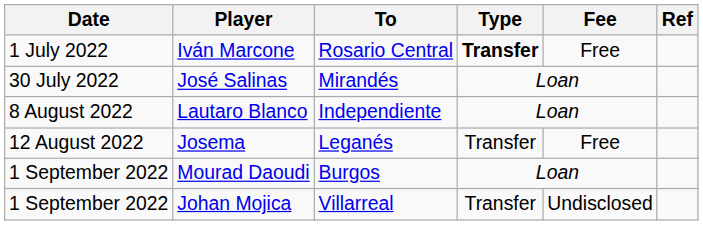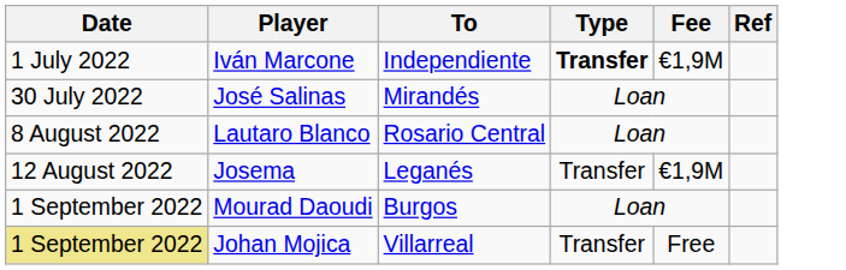 <table class="wikitable">
 <tr>
 <th>Date</th>
 <th>Player</th>
 <th>To</th>
 <th>Type</th>
 <th>Fee</th>
 <th>Ref</th>
 </tr>
 <tr>
 <td>1 July 2022</td>
 <td> <a href='#'>Iván Marcone</a></td>
-<td> <a href='#'>Rosario Central</a></td>
+<td> <a href='#'>Independiente</a></td>
 <td align=center><strong>Transfer</strong></td>
-<td align=center>Free</td>
+<td align=center>€1,9M</td>
 <td align=center></td>
 </tr>
 <tr>
 <td>30 July 2022</td>
 <td> <a href='#'>José Salinas</a></td>
 <td><a href='#'>Mirandés</a></td>
 <td colspan=2 align=center><em>Loan</em></td>
 <td align=center></td>
 </tr>
 <tr>
 <td>8 August 2022</td>
 <td> <a href='#'>Lautaro Blanco</a></td>
-<td> <a href='#'>Independiente</a></td>
+<td> <a href='#'>Rosario Central</a></td>
 <td colspan=2 align=center><em>Loan</em></td>
 <td align=center></td>
 </tr>
 <tr>
 <td>12 August 2022</td>
 <td> <a href='#'>Josema</a></td>
 <td><a href='#'>Leganés</a></td>
 <td align=center>Transfer</td>
-<td align=center>Free</td>
+<td align=center>€1,9M</td>
 <td align=center></td>
 </tr>
 <tr>
 <td>1 September 2022</td>
 <td> <a href='#'>Mourad Daoudi</a></td>
 <td><a href='#'>Burgos</a></td>
 <td colspan=2 align=center><em>Loan</em></td>
 <td align=center></td>
 </tr>
 <tr>
-<td>1 September 2022</td>
+<td style="background: khaki;">1 September 2022</td>
 <td> <a href='#'>Johan Mojica</a></td>
 <td><a href='#'>Villarreal</a></td>
 <td align=center>Transfer</td>
-<td align=center>Undisclosed</td>
+<td align=center>Free</td>
 <td align=center></td>
 </tr>
 </table>
